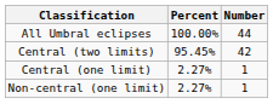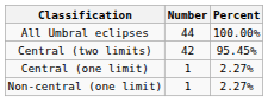 <table class="wikitable sortable">
 <tr align=center>
 <th>Classification</th>
+<th>Number</th>
 <th>Percent</th>
-<th>Number</th>
 </tr>
 <tr align=center>
 <td>All Umbral eclipses</td>
+<td>44</td>
 <td>100.00%</td>
-<td>44</td>
 </tr>
 <tr align=center>
 <td>Central (two limits)</td>
+<td>42</td>
 <td>95.45%</td>
-<td>42</td>
 </tr>
 <tr align=center>
 <td>Central (one limit)</td>
+<td>1</td>
 <td>2.27%</td>
-<td>1</td>
 </tr>
 <tr align=center>
 <td>Non-central (one limit)</td>
+<td>1</td>
 <td>2.27%</td>
-<td>1</td>
 </tr>
 </table>
